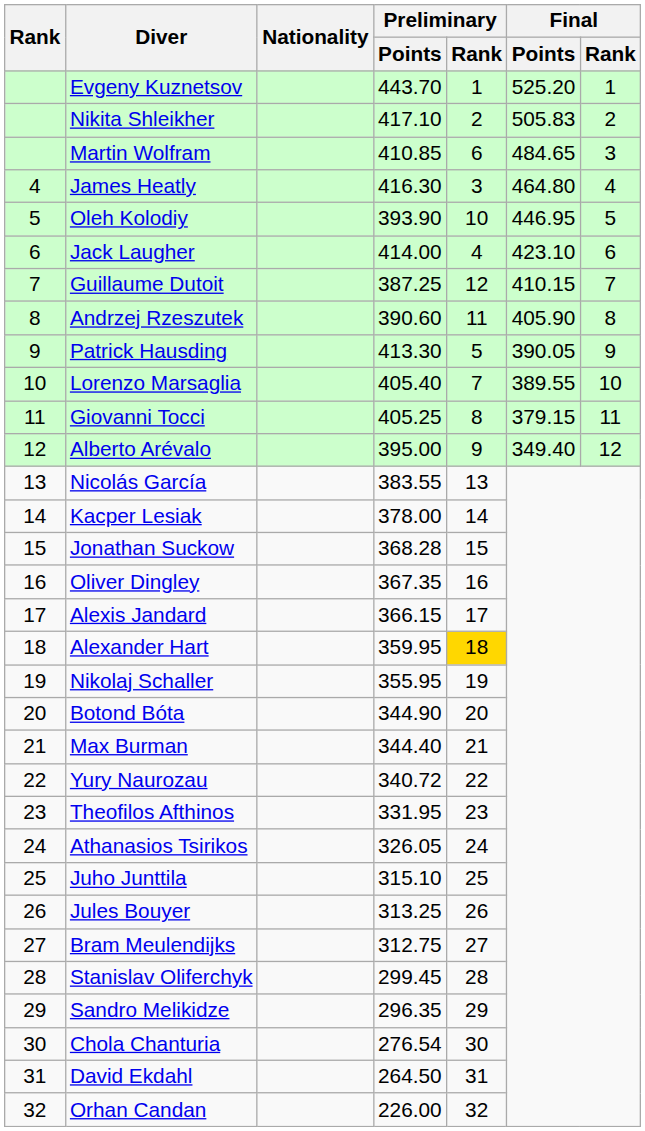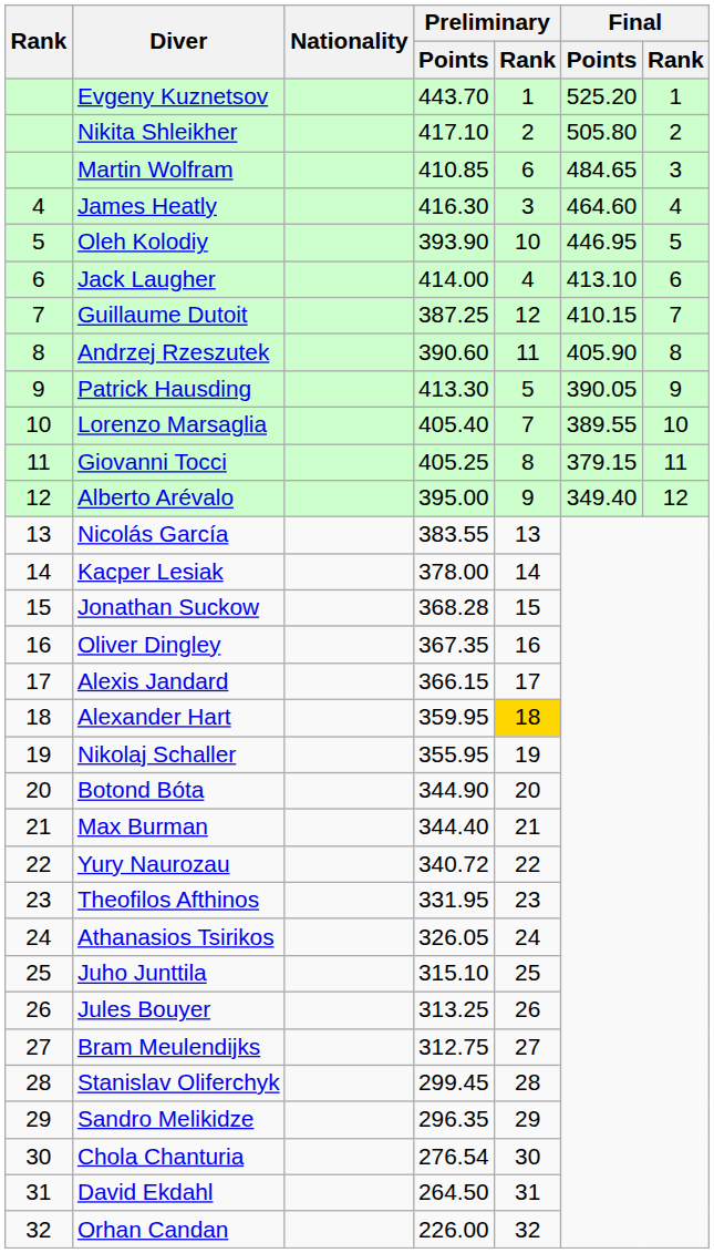 <table class="wikitable sortable" style="text-align:center">
 <tr>
 <th rowspan=2>Rank</th>
 <th rowspan=2>Diver</th>
 <th rowspan=2>Nationality</th>
 <th colspan=2>Preliminary</th>
 <th colspan=2>Final</th>
 </tr>
 <tr>
 <th>Points</th>
 <th>Rank</th>
 <th>Points</th>
 <th>Rank</th>
 </tr>
 <tr bgcolor=ccffcc>
 <td></td>
 <td align=left><a href='#'>Evgeny Kuznetsov</a></td>
 <td align=left></td>
 <td>443.70</td>
 <td>1</td>
 <td>525.20</td>
 <td>1</td>
 </tr>
 <tr bgcolor=ccffcc>
 <td></td>
 <td align=left><a href='#'>Nikita Shleikher</a></td>
 <td align=left></td>
 <td>417.10</td>
 <td>2</td>
-<td>505.83</td>
+<td>505.80</td>
 <td>2</td>
 </tr>
 <tr bgcolor=ccffcc>
 <td></td>
 <td align=left><a href='#'>Martin Wolfram</a></td>
 <td align=left></td>
 <td>410.85</td>
 <td>6</td>
 <td>484.65</td>
 <td>3</td>
 </tr>
 <tr bgcolor=ccffcc>
 <td>4</td>
 <td align=left><a href='#'>James Heatly</a></td>
 <td align=left></td>
 <td>416.30</td>
 <td>3</td>
-<td>464.80</td>
+<td>464.60</td>
 <td>4</td>
 </tr>
 <tr bgcolor=ccffcc>
 <td>5</td>
 <td align=left><a href='#'>Oleh Kolodiy</a></td>
 <td align=left></td>
 <td>393.90</td>
 <td>10</td>
 <td>446.95</td>
 <td>5</td>
 </tr>
 <tr bgcolor=ccffcc>
 <td>6</td>
 <td align=left><a href='#'>Jack Laugher</a></td>
 <td align=left></td>
 <td>414.00</td>
 <td>4</td>
-<td>423.10</td>
+<td>413.10</td>
 <td>6</td>
 </tr>
 <tr bgcolor=ccffcc>
 <td>7</td>
 <td align=left><a href='#'>Guillaume Dutoit</a></td>
 <td align=left></td>
 <td>387.25</td>
 <td>12</td>
 <td>410.15</td>
 <td>7</td>
 </tr>
 <tr bgcolor=ccffcc>
 <td>8</td>
 <td align=left><a href='#'>Andrzej Rzeszutek</a></td>
 <td align=left></td>
 <td>390.60</td>
 <td>11</td>
 <td>405.90</td>
 <td>8</td>
 </tr>
 <tr bgcolor=ccffcc>
 <td>9</td>
 <td align=left><a href='#'>Patrick Hausding</a></td>
 <td align=left></td>
 <td>413.30</td>
 <td>5</td>
 <td>390.05</td>
 <td>9</td>
 </tr>
 <tr bgcolor=ccffcc>
 <td>10</td>
 <td align=left><a href='#'>Lorenzo Marsaglia</a></td>
 <td align=left></td>
 <td>405.40</td>
 <td>7</td>
 <td>389.55</td>
 <td>10</td>
 </tr>
 <tr bgcolor=ccffcc>
 <td>11</td>
 <td align=left><a href='#'>Giovanni Tocci</a></td>
 <td align=left></td>
 <td>405.25</td>
 <td>8</td>
 <td>379.15</td>
 <td>11</td>
 </tr>
 <tr bgcolor=ccffcc>
 <td>12</td>
 <td align=left><a href='#'>Alberto Arévalo</a></td>
 <td align=left></td>
 <td>395.00</td>
 <td>9</td>
 <td>349.40</td>
 <td>12</td>
 </tr>
 <tr>
 <td>13</td>
 <td align=left><a href='#'>Nicolás García</a></td>
 <td align=left></td>
 <td>383.55</td>
 <td>13</td>
 <td colspan=2 rowspan=20></td>
 </tr>
 <tr>
 <td>14</td>
 <td align=left><a href='#'>Kacper Lesiak</a></td>
 <td align=left></td>
 <td>378.00</td>
 <td>14</td>
 </tr>
 <tr>
 <td>15</td>
 <td align=left><a href='#'>Jonathan Suckow</a></td>
 <td align=left></td>
 <td>368.28</td>
 <td>15</td>
 </tr>
 <tr>
 <td>16</td>
 <td align=left><a href='#'>Oliver Dingley</a></td>
 <td align=left></td>
 <td>367.35</td>
 <td>16</td>
 </tr>
 <tr>
 <td>17</td>
 <td align=left><a href='#'>Alexis Jandard</a></td>
 <td align=left></td>
 <td>366.15</td>
 <td>17</td>
 </tr>
 <tr>
 <td>18</td>
 <td align=left><a href='#'>Alexander Hart</a></td>
 <td align=left></td>
 <td>359.95</td>
 <td style="background: gold;">18</td>
 </tr>
 <tr>
 <td>19</td>
 <td align=left><a href='#'>Nikolaj Schaller</a></td>
 <td align=left></td>
 <td>355.95</td>
 <td>19</td>
 </tr>
 <tr>
 <td>20</td>
 <td align=left><a href='#'>Botond Bóta</a></td>
 <td align=left></td>
 <td>344.90</td>
 <td>20</td>
 </tr>
 <tr>
 <td>21</td>
 <td align=left><a href='#'>Max Burman</a></td>
 <td align=left></td>
 <td>344.40</td>
 <td>21</td>
 </tr>
 <tr>
 <td>22</td>
 <td align=left><a href='#'>Yury Naurozau</a></td>
 <td align=left></td>
 <td>340.72</td>
 <td>22</td>
 </tr>
 <tr>
 <td>23</td>
 <td align=left><a href='#'>Theofilos Afthinos</a></td>
 <td align=left></td>
 <td>331.95</td>
 <td>23</td>
 </tr>
 <tr>
 <td>24</td>
 <td align=left><a href='#'>Athanasios Tsirikos</a></td>
 <td align=left></td>
 <td>326.05</td>
 <td>24</td>
 </tr>
 <tr>
 <td>25</td>
 <td align=left><a href='#'>Juho Junttila</a></td>
 <td align=left></td>
 <td>315.10</td>
 <td>25</td>
 </tr>
 <tr>
 <td>26</td>
 <td align=left><a href='#'>Jules Bouyer</a></td>
 <td align=left></td>
 <td>313.25</td>
 <td>26</td>
 </tr>
 <tr>
 <td>27</td>
 <td align=left><a href='#'>Bram Meulendijks</a></td>
 <td align=left></td>
 <td>312.75</td>
 <td>27</td>
 </tr>
 <tr>
 <td>28</td>
 <td align=left><a href='#'>Stanislav Oliferchyk</a></td>
 <td align=left></td>
 <td>299.45</td>
 <td>28</td>
 </tr>
 <tr>
 <td>29</td>
 <td align=left><a href='#'>Sandro Melikidze</a></td>
 <td align=left></td>
 <td>296.35</td>
 <td>29</td>
 </tr>
 <tr>
 <td>30</td>
 <td align=left><a href='#'>Chola Chanturia</a></td>
 <td align=left></td>
 <td>276.54</td>
 <td>30</td>
 </tr>
 <tr>
 <td>31</td>
 <td align=left><a href='#'>David Ekdahl</a></td>
 <td align=left></td>
 <td>264.50</td>
 <td>31</td>
 </tr>
 <tr>
 <td>32</td>
 <td align=left><a href='#'>Orhan Candan</a></td>
 <td align=left></td>
 <td>226.00</td>
 <td>32</td>
 </tr>
 </table>
